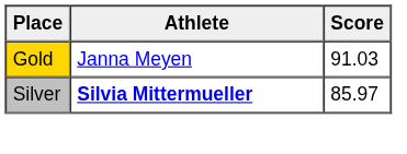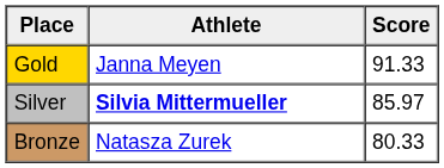 <table border=1 cellpadding=5 cellspacing=0>
 <tr>
 <th style="background:#efefef;" width="20">Place</th>
 <th style="background:#efefef;" width="200">Athlete</th>
 <th style="background:#efefef;" width="20">Score</th>
 </tr>
 <tr align=left>
 <td style="background:gold;">Gold</td>
 <td><a href='#'>Janna Meyen</a></td>
-<td>91.03</td>
+<td>91.33</td>
 </tr>
 <tr align=left>
 <td style="background:silver;">Silver</td>
 <td><strong><a href='#'>Silvia Mittermueller</a></strong></td>
 <td>85.97</td>
 </tr>
+<tr align=left>
+<td style="background:#CC9966;">Bronze</td>
+<td><a href='#'>Natasza Zurek</a></td>
+<td>80.33</td>
+</tr>
 </table>
